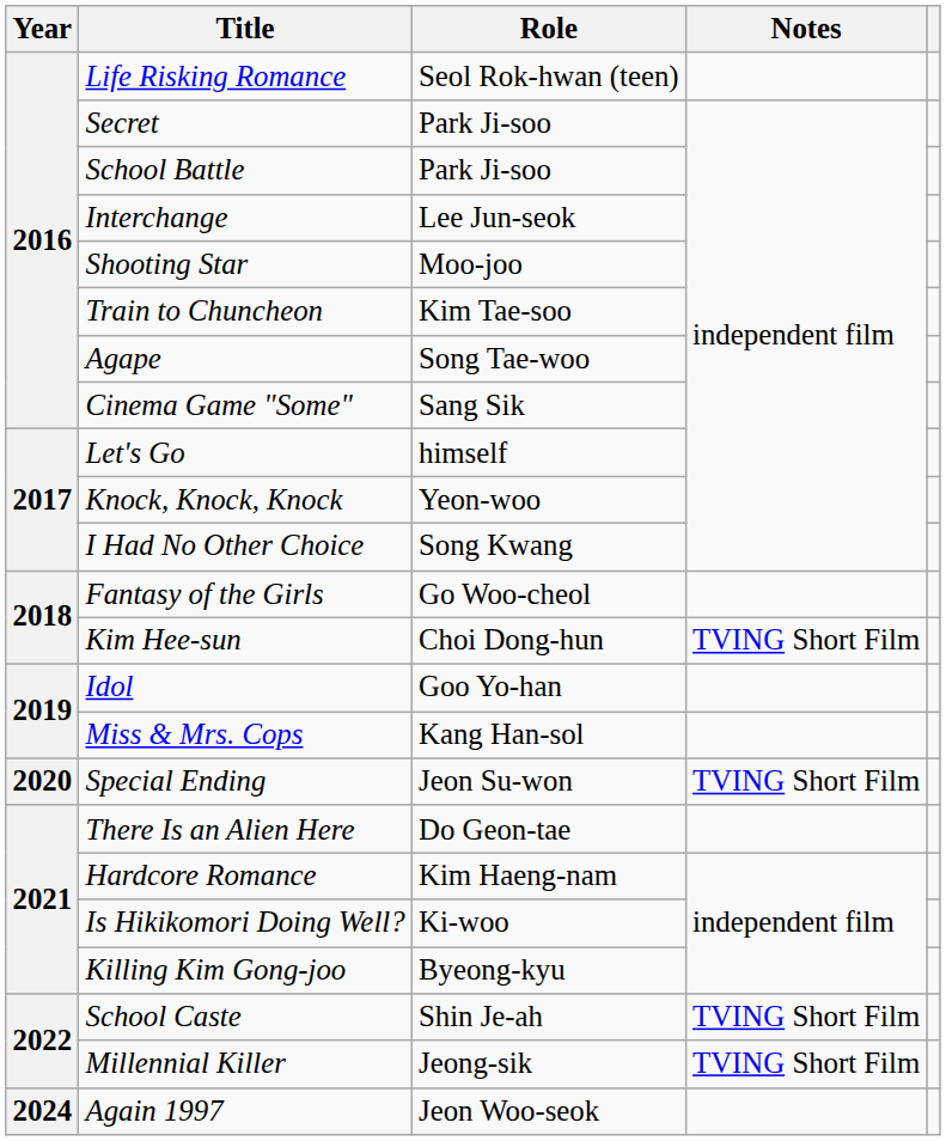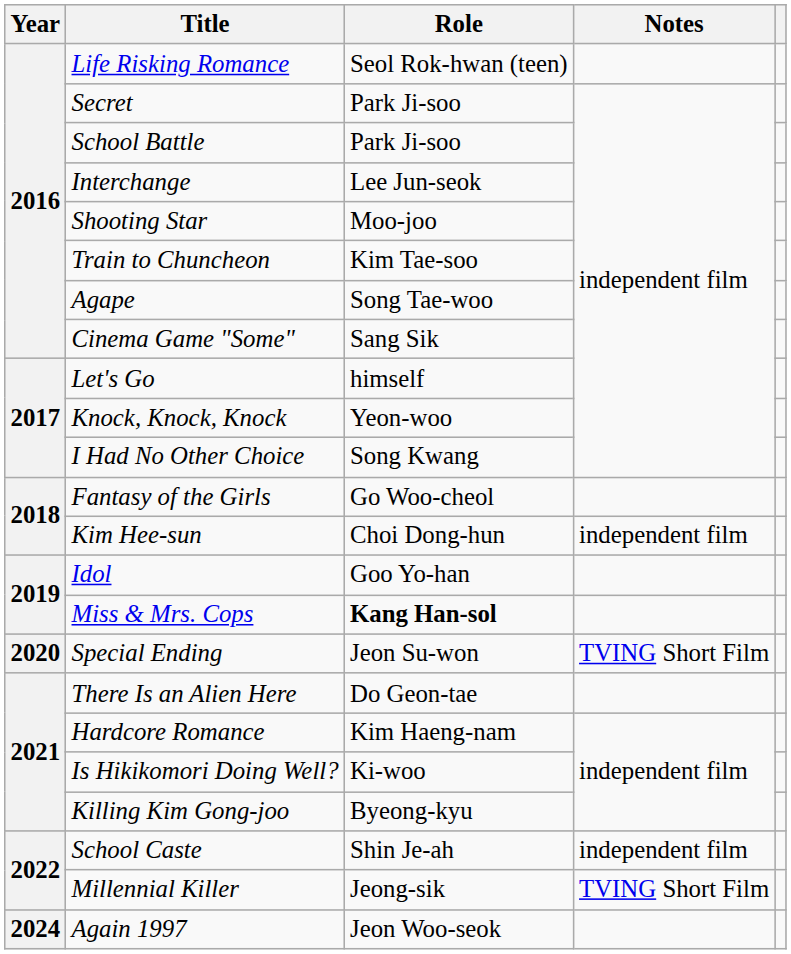 <table class="wikitable plainrowheaders sortable">
 <tr>
 <th scope="col">Year</th>
 <th scope="col">Title</th>
 <th scope="col">Role</th>
 <th scope="col">Notes</th>
 <th scope="col" class="unsortable"></th>
 </tr>
 <tr>
 <th scope="row" rowspan="8">2016</th>
 <td><em><a href='#'>Life Risking Romance</a></em></td>
 <td>Seol Rok-hwan (teen)</td>
 <td></td>
 <td></td>
 </tr>
 <tr>
 <td><em>Secret</em></td>
 <td>Park Ji-soo</td>
 <td rowspan="10">independent film</td>
 <td></td>
 </tr>
 <tr>
 <td><em>School Battle</em></td>
 <td>Park Ji-soo</td>
 <td></td>
 </tr>
 <tr>
 <td><em>Interchange</em></td>
 <td>Lee Jun-seok</td>
 <td></td>
 </tr>
 <tr>
 <td><em>Shooting Star</em></td>
 <td>Moo-joo</td>
 <td></td>
 </tr>
 <tr>
 <td><em>Train to Chuncheon</em></td>
 <td>Kim Tae-soo</td>
 <td></td>
 </tr>
 <tr>
 <td><em>Agape</em></td>
 <td>Song Tae-woo</td>
 <td></td>
 </tr>
 <tr>
 <td><em>Cinema Game "Some"</em></td>
 <td>Sang Sik</td>
 <td></td>
 </tr>
 <tr>
 <th scope="row" rowspan="3">2017</th>
 <td><em>Let's Go</em></td>
 <td>himself</td>
 <td></td>
 </tr>
 <tr>
 <td><em>Knock, Knock, Knock</em></td>
 <td>Yeon-woo</td>
 <td></td>
 </tr>
 <tr>
 <td><em>I Had No Other Choice</em></td>
 <td>Song Kwang</td>
 <td></td>
 </tr>
 <tr>
 <th scope="row" rowspan="2">2018</th>
 <td><em>Fantasy of the Girls</em></td>
 <td>Go Woo-cheol</td>
 <td></td>
 <td></td>
 </tr>
 <tr>
 <td><em>Kim Hee-sun</em></td>
 <td>Choi Dong-hun</td>
-<td><a href='#'>TVING</a> Short Film</td>
+<td>independent film</td>
 <td></td>
 </tr>
 <tr>
 <th scope="row" rowspan="2">2019</th>
 <td><em><a href='#'>Idol</a></em></td>
 <td>Goo Yo-han</td>
 <td></td>
 <td></td>
 </tr>
 <tr>
 <td><em><a href='#'>Miss & Mrs. Cops</a></em></td>
-<td>Kang Han-sol</td>
+<td><strong>Kang Han-sol</strong></td>
 <td></td>
 <td></td>
 </tr>
 <tr>
 <th scope="row">2020</th>
 <td><em>Special Ending</em></td>
 <td>Jeon Su-won</td>
 <td><a href='#'>TVING</a> Short Film</td>
 <td></td>
 </tr>
 <tr>
 <th scope="row" rowspan="4">2021</th>
 <td><em>There Is an Alien Here </em></td>
 <td>Do Geon-tae</td>
 <td></td>
 <td></td>
 </tr>
 <tr>
 <td><em>Hardcore Romance</em></td>
 <td>Kim Haeng-nam</td>
 <td rowspan="3">independent film</td>
 <td></td>
 </tr>
 <tr>
 <td><em>Is Hikikomori Doing Well?</em></td>
 <td>Ki-woo</td>
 <td></td>
 </tr>
 <tr>
 <td><em>Killing Kim Gong-joo</em></td>
 <td>Byeong-kyu</td>
 <td></td>
 </tr>
 <tr>
 <th scope="row" rowspan="2">2022</th>
 <td><em>School Caste</em></td>
 <td>Shin Je-ah</td>
-<td><a href='#'>TVING</a> Short Film</td>
+<td>independent film</td>
 <td></td>
 </tr>
 <tr>
 <td><em>Millennial Killer</em></td>
 <td>Jeong-sik</td>
 <td><a href='#'>TVING</a> Short Film</td>
 <td></td>
 </tr>
 <tr>
 <th scope="row">2024</th>
 <td><em>Again 1997</em></td>
 <td>Jeon Woo-seok</td>
 <td></td>
 <td></td>
 </tr>
 </table>
